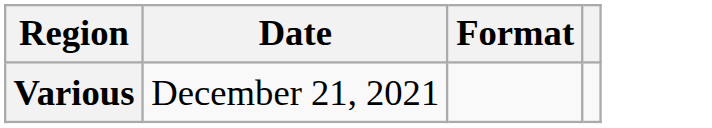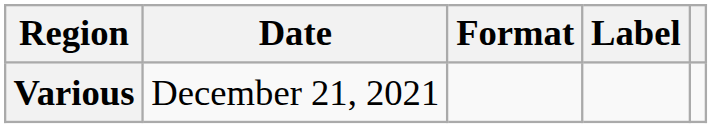 <table class="wikitable plainrowheaders">
 <tr>
 <th>Region</th>
 <th>Date</th>
 <th>Format</th>
+<th>Label</th>
 <th></th>
 </tr>
 <tr>
 <th scope="row">Various</th>
 <td>December 21, 2021</td>
 <td></td>
 <td></td>
+<td></td>
 </tr>
 </table>
